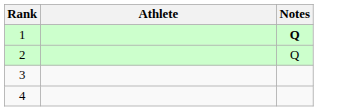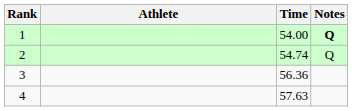 <table class="wikitable" style="text-align:center">
 <tr>
 <th>Rank</th>
 <th Style="width:18em">Athlete</th>
+<th>Time</th>
 <th>Notes</th>
 </tr>
 <tr style="background:#cfc">
 <td>1</td>
 <td style="text-align:left"></td>
+<td>54.00</td>
 <td><strong>Q</strong></td>
 </tr>
 <tr style="background:#cfc">
 <td>2</td>
 <td style="text-align:left"></td>
+<td>54.74</td>
 <td>Q</td>
 </tr>
 <tr>
 <td>3</td>
 <td style="text-align:left"></td>
+<td>56.36</td>
 <td></td>
 </tr>
 <tr>
 <td>4</td>
 <td style="text-align:left"></td>
+<td>57.63</td>
 <td></td>
 </tr>
 </table>
